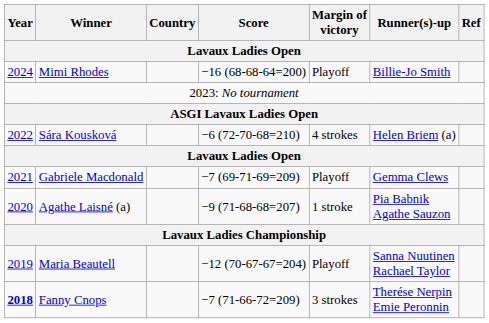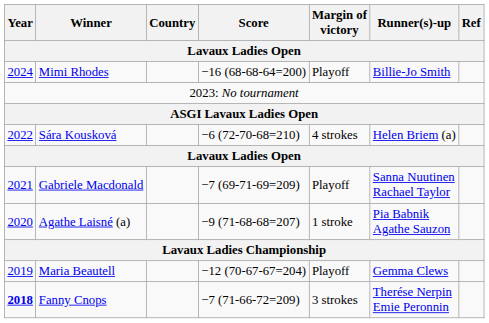 <table class=wikitable style="font-size:95%">
 <tr>
 <th>Year</th>
 <th>Winner</th>
 <th>Country</th>
 <th>Score</th>
 <th>Margin of<br>victory</th>
 <th>Runner(s)-up</th>
 <th>Ref</th>
 </tr>
 <tr>
 <th colspan=9 align=center>Lavaux Ladies Open</th>
 </tr>
 <tr>
 <td align=center><a href='#'>2024</a></td>
 <td><a href='#'>Mimi Rhodes</a></td>
 <td></td>
 <td>−16 (68-68-64=200)</td>
 <td>Playoff</td>
 <td> <a href='#'>Billie-Jo Smith</a></td>
 <td></td>
 </tr>
 <tr>
 <td colspan=9 align=center>2023: <em>No tournament</em></td>
 </tr>
 <tr>
 <th colspan=9 align=center>ASGI Lavaux Ladies Open</th>
 </tr>
 <tr>
 <td align=center><a href='#'>2022</a></td>
 <td><a href='#'>Sára Kousková</a></td>
 <td></td>
 <td>−6 (72-70-68=210)</td>
 <td>4 strokes</td>
 <td> <a href='#'>Helen Briem</a> (a)</td>
 <td></td>
 </tr>
 <tr>
 <th colspan=9 align=center>Lavaux Ladies Open</th>
 </tr>
 <tr>
 <td align=center><a href='#'>2021</a></td>
 <td><a href='#'>Gabriele Macdonald</a></td>
 <td></td>
 <td>−7 (69-71-69=209)</td>
 <td>Playoff</td>
-<td> <a href='#'>Gemma Clews</a></td>
+<td> <a href='#'>Sanna Nuutinen</a><br> <a href='#'>Rachael Taylor</a></td>
 <td></td>
 </tr>
 <tr>
 <td align=center><a href='#'>2020</a></td>
 <td><a href='#'>Agathe Laisné</a> (a)</td>
 <td></td>
 <td>−9 (71-68-68=207)</td>
 <td>1 stroke</td>
 <td> <a href='#'>Pia Babnik</a><br> <a href='#'>Agathe Sauzon</a></td>
 <td></td>
 </tr>
 <tr>
 <th colspan=9 align=center>Lavaux Ladies Championship</th>
 </tr>
 <tr>
 <td align=center><a href='#'>2019</a></td>
 <td><a href='#'>Maria Beautell</a></td>
 <td></td>
 <td>−12 (70-67-67=204)</td>
 <td>Playoff</td>
-<td> <a href='#'>Sanna Nuutinen</a><br> <a href='#'>Rachael Taylor</a></td>
+<td> <a href='#'>Gemma Clews</a></td>
 <td></td>
 </tr>
 <tr>
 <td align=center><strong><a href='#'>2018</a></strong></td>
 <td><a href='#'>Fanny Cnops</a></td>
 <td></td>
 <td>−7 (71-66-72=209)</td>
 <td>3 strokes</td>
 <td> <a href='#'>Therése Nerpin</a><br> <a href='#'>Emie Peronnin</a></td>
 <td></td>
 </tr>
 </table>
